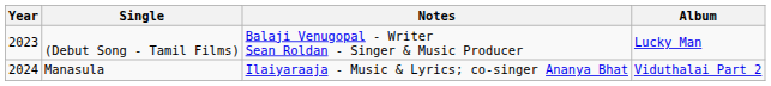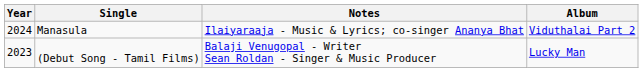 <table class="wikitable">
 <tr>
 <th>Year</th>
 <th>Single</th>
 <th>Notes</th>
 <th>Album</th>
 </tr>
 <tr>
+<td>2024</td>
+<td>Manasula</td>
+<td><a href='#'>Ilaiyaraaja</a> - Music & Lyrics; co-singer <a href='#'>Ananya Bhat</a></td>
+<td><a href='#'>Viduthalai Part 2</a></td>
+</tr>
+<tr>
 <td>2023</td>
 <td><br>(Debut Song - Tamil Films)</td>
 <td><a href='#'>Balaji Venugopal</a> - Writer<br><a href='#'>Sean Roldan</a> - Singer & Music Producer</td>
 <td><a href='#'>Lucky Man</a></td>
 </tr>
-<tr>
-<td>2024</td>
-<td>Manasula</td>
-<td><a href='#'>Ilaiyaraaja</a> - Music & Lyrics; co-singer <a href='#'>Ananya Bhat</a></td>
-<td><a href='#'>Viduthalai Part 2</a></td>
-</tr>
 </table>
